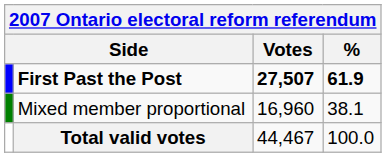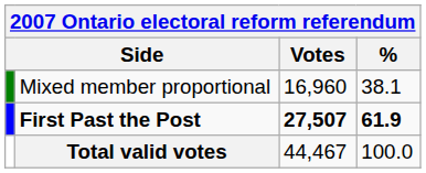 <table class="wikitable" style="font-size: 95%; clear:both">
 <tr style="background-color:#E9E9E9">
 <th colspan=4><a href='#'>2007 Ontario electoral reform referendum</a></th>
 </tr>
 <tr style="background-color:#E9E9E9">
 <th colspan=2 style="width: 130px">Side</th>
 <th style="width: 50px">Votes</th>
 <th style="width: 40px">%</th>
 </tr>
 <tr>
+<td bgcolor="green"></td>
+<td>Mixed member proportional</td>
+<td>16,960</td>
+<td>38.1</td>
+</tr>
+<tr>
 <td bgcolor="blue"></td>
 <td><strong>First Past the Post</strong></td>
 <td><strong>27,507</strong></td>
 <td><strong>61.9</strong></td>
-</tr>
-<tr>
-<td bgcolor="green"></td>
-<td>Mixed member proportional</td>
-<td>16,960</td>
-<td>38.1</td>
 </tr>
 <tr>
 <td bgcolor="white"></td>
 <th>Total valid votes</th>
 <td>44,467</td>
 <td>100.0</td>
 </tr>
 </table>
